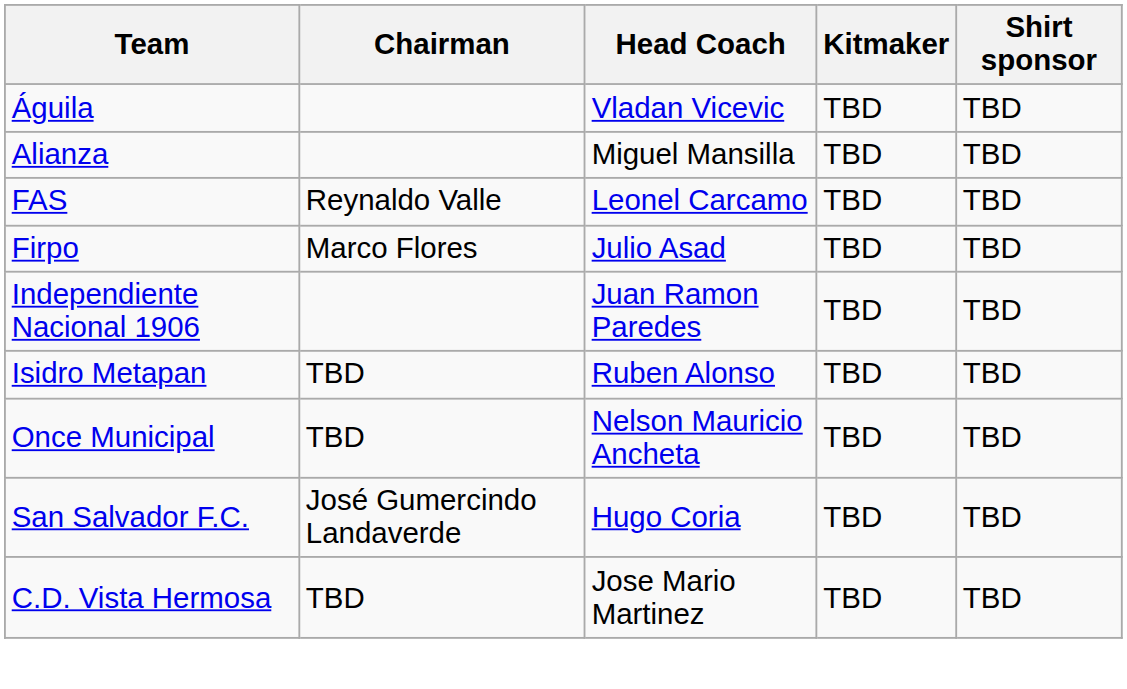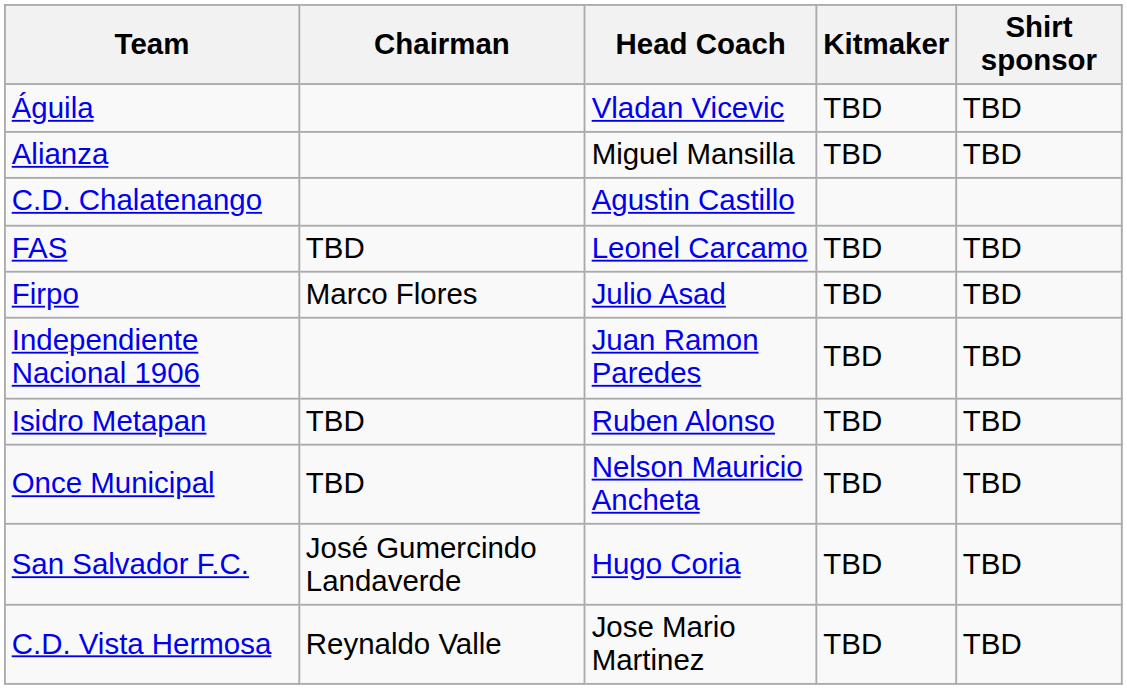 <table class="wikitable sortable" style="text-align: left;">
 <tr>
 <th>Team</th>
 <th>Chairman</th>
 <th>Head Coach</th>
 <th>Kitmaker</th>
 <th>Shirt sponsor</th>
 </tr>
 <tr>
 <td><a href='#'>Águila</a></td>
 <td></td>
 <td> <a href='#'>Vladan Vicevic</a></td>
 <td>TBD</td>
 <td>TBD</td>
 </tr>
 <tr>
 <td><a href='#'>Alianza</a></td>
 <td></td>
 <td> Miguel Mansilla</td>
 <td>TBD</td>
 <td>TBD</td>
 </tr>
 <tr>
+<td><a href='#'>C.D. Chalatenango</a></td>
+<td></td>
+<td> <a href='#'>Agustin Castillo</a></td>
+<td></td>
+<td></td>
+</tr>
+<tr>
 <td><a href='#'>FAS</a></td>
-<td> Reynaldo Valle</td>
+<td> TBD</td>
 <td> <a href='#'>Leonel Carcamo</a></td>
 <td>TBD</td>
 <td>TBD</td>
 </tr>
 <tr>
 <td><a href='#'>Firpo</a></td>
 <td> Marco Flores</td>
 <td> <a href='#'>Julio Asad</a></td>
 <td>TBD</td>
 <td>TBD</td>
 </tr>
 <tr>
 <td><a href='#'>Independiente Nacional 1906</a></td>
 <td></td>
 <td> <a href='#'>Juan Ramon Paredes</a></td>
 <td>TBD</td>
 <td>TBD</td>
 </tr>
 <tr>
 <td><a href='#'>Isidro Metapan</a></td>
 <td> TBD</td>
 <td> <a href='#'>Ruben Alonso</a></td>
 <td>TBD</td>
 <td>TBD</td>
 </tr>
 <tr>
 <td><a href='#'>Once Municipal</a></td>
 <td> TBD</td>
 <td> <a href='#'>Nelson Mauricio Ancheta</a></td>
 <td>TBD</td>
 <td>TBD</td>
 </tr>
 <tr>
 <td><a href='#'>San Salvador F.C.</a></td>
 <td> José Gumercindo Landaverde</td>
 <td> <a href='#'>Hugo Coria</a></td>
 <td>TBD</td>
 <td>TBD</td>
 </tr>
 <tr>
 <td><a href='#'>C.D. Vista Hermosa</a></td>
-<td> TBD</td>
+<td> Reynaldo Valle</td>
 <td> Jose Mario Martinez</td>
 <td>TBD</td>
 <td>TBD</td>
 </tr>
 </table>
